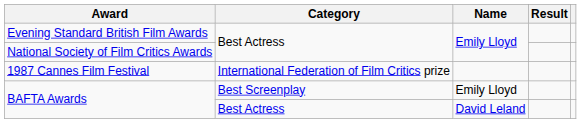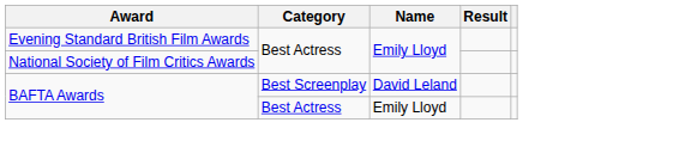 <table class="wikitable">
 <tr>
 <th>Award</th>
 <th>Category</th>
 <th>Name</th>
 <th>Result</th>
 <th></th>
 </tr>
 <tr>
 <td><a href='#'>Evening Standard British Film Awards</a></td>
 <td rowspan="2">Best Actress</td>
 <td rowspan="2"><a href='#'>Emily Lloyd</a></td>
 <td></td>
 <td align="center"></td>
 </tr>
 <tr>
 <td><a href='#'>National Society of Film Critics Awards</a></td>
 <td></td>
 <td align="center"></td>
 </tr>
 <tr>
-<td><a href='#'>1987 Cannes Film Festival</a></td>
-<td><a href='#'>International Federation of Film Critics</a> prize</td>
-<td></td>
-<td></td>
-<td align="center"></td>
-</tr>
-<tr>
 <td rowspan="2"><a href='#'>BAFTA Awards</a></td>
 <td><a href='#'>Best Screenplay</a></td>
-<td>Emily Lloyd</td>
+<td><a href='#'>David Leland</a></td>
 <td></td>
 <td align="center"></td>
 </tr>
 <tr>
 <td><a href='#'>Best Actress</a></td>
-<td><a href='#'>David Leland</a></td>
+<td>Emily Lloyd</td>
 <td></td>
 <td align="center"></td>
 </tr>
 </table>
